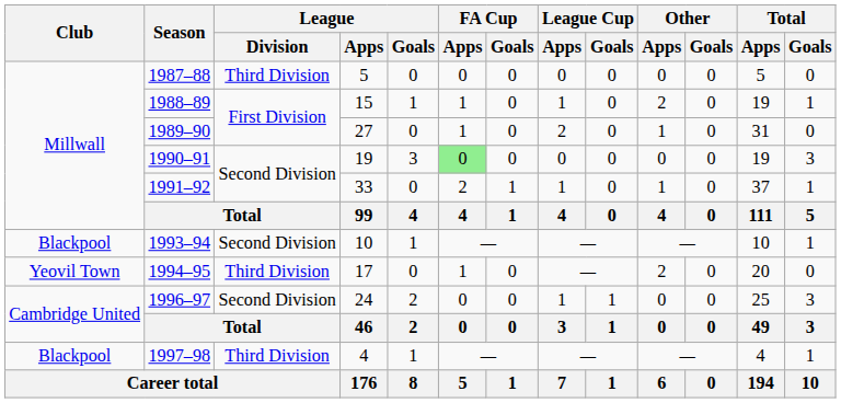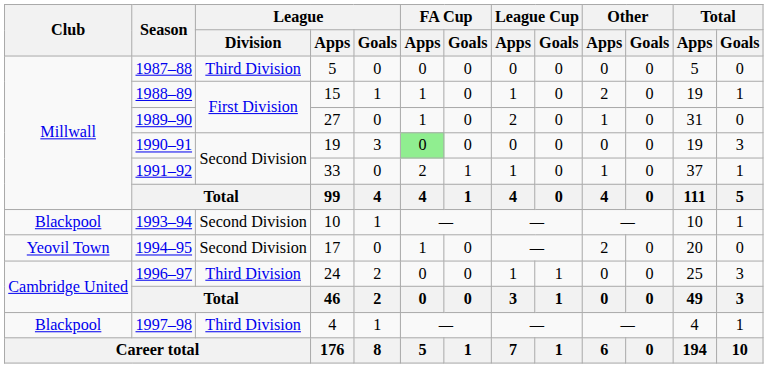 <table class="wikitable" style="text-align: center">
 <tr>
 <th rowspan="2">Club</th>
 <th rowspan="2">Season</th>
 <th colspan="3">League</th>
 <th colspan="2">FA Cup</th>
 <th colspan="2">League Cup</th>
 <th colspan="2">Other</th>
 <th colspan="2">Total</th>
 </tr>
 <tr>
 <th>Division</th>
 <th>Apps</th>
 <th>Goals</th>
 <th>Apps</th>
 <th>Goals</th>
 <th>Apps</th>
 <th>Goals</th>
 <th>Apps</th>
 <th>Goals</th>
 <th>Apps</th>
 <th>Goals</th>
 </tr>
 <tr>
 <td rowspan="6"><a href='#'>Millwall</a></td>
 <td><a href='#'>1987–88</a></td>
 <td><a href='#'>Third Division</a></td>
 <td>5</td>
 <td>0</td>
 <td>0</td>
 <td>0</td>
 <td>0</td>
 <td>0</td>
 <td>0</td>
 <td>0</td>
 <td>5</td>
 <td>0</td>
 </tr>
 <tr>
 <td><a href='#'>1988–89</a></td>
 <td rowspan="2"><a href='#'>First Division</a></td>
 <td>15</td>
 <td>1</td>
 <td>1</td>
 <td>0</td>
 <td>1</td>
 <td>0</td>
 <td>2</td>
 <td>0</td>
 <td>19</td>
 <td>1</td>
 </tr>
 <tr>
 <td><a href='#'>1989–90</a></td>
 <td>27</td>
 <td>0</td>
 <td>1</td>
 <td>0</td>
 <td>2</td>
 <td>0</td>
 <td>1</td>
 <td>0</td>
 <td>31</td>
 <td>0</td>
 </tr>
 <tr>
 <td><a href='#'>1990–91</a></td>
 <td rowspan="2">Second Division</td>
 <td>19</td>
 <td>3</td>
 <td style="background: lightgreen;">0</td>
 <td>0</td>
 <td>0</td>
 <td>0</td>
 <td>0</td>
 <td>0</td>
 <td>19</td>
 <td>3</td>
 </tr>
 <tr>
 <td><a href='#'>1991–92</a></td>
 <td>33</td>
 <td>0</td>
 <td>2</td>
 <td>1</td>
 <td>1</td>
 <td>0</td>
 <td>1</td>
 <td>0</td>
 <td>37</td>
 <td>1</td>
 </tr>
 <tr>
 <th colspan="2">Total</th>
 <th>99</th>
 <th>4</th>
 <th>4</th>
 <th>1</th>
 <th>4</th>
 <th>0</th>
 <th>4</th>
 <th>0</th>
 <th>111</th>
 <th>5</th>
 </tr>
 <tr>
 <td><a href='#'>Blackpool</a></td>
 <td><a href='#'>1993–94</a></td>
 <td>Second Division</td>
 <td>10</td>
 <td>1</td>
 <td colspan="2"><em>—</em></td>
 <td colspan="2"><em>—</em></td>
 <td colspan="2"><em>—</em></td>
 <td>10</td>
 <td>1</td>
 </tr>
 <tr>
 <td><a href='#'>Yeovil Town</a></td>
 <td><a href='#'>1994–95</a></td>
-<td><a href='#'>Third Division</a></td>
+<td>Second Division</td>
 <td>17</td>
 <td>0</td>
 <td>1</td>
 <td>0</td>
 <td colspan="2"><em>—</em></td>
 <td>2</td>
 <td>0</td>
 <td>20</td>
 <td>0</td>
 </tr>
 <tr>
 <td rowspan="2"><a href='#'>Cambridge United</a></td>
 <td><a href='#'>1996–97</a></td>
-<td>Second Division</td>
+<td><a href='#'>Third Division</a></td>
 <td>24</td>
 <td>2</td>
 <td>0</td>
 <td>0</td>
 <td>1</td>
 <td>1</td>
 <td>0</td>
 <td>0</td>
 <td>25</td>
 <td>3</td>
 </tr>
 <tr>
 <th colspan="2">Total</th>
 <th>46</th>
 <th>2</th>
 <th>0</th>
 <th>0</th>
 <th>3</th>
 <th>1</th>
 <th>0</th>
 <th>0</th>
 <th>49</th>
 <th>3</th>
 </tr>
 <tr>
 <td><a href='#'>Blackpool</a></td>
 <td><a href='#'>1997–98</a></td>
 <td><a href='#'>Third Division</a></td>
 <td>4</td>
 <td>1</td>
 <td colspan="2"><em>—</em></td>
 <td colspan="2"><em>—</em></td>
 <td colspan="2"><em>—</em></td>
 <td>4</td>
 <td>1</td>
 </tr>
 <tr>
 <th colspan="3">Career total</th>
 <th>176</th>
 <th>8</th>
 <th>5</th>
 <th>1</th>
 <th>7</th>
 <th>1</th>
 <th>6</th>
 <th>0</th>
 <th>194</th>
 <th>10</th>
 </tr>
 </table>
